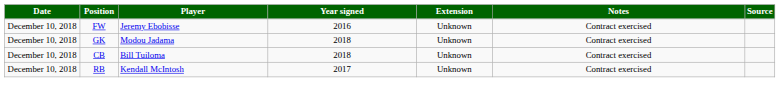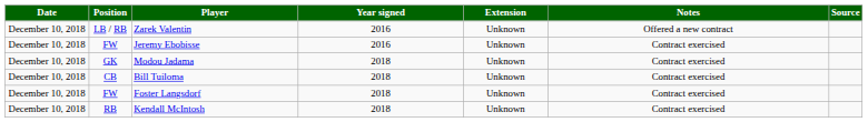 <table class="wikitable" style="text-align:center; font-size:90%; width:100%;">
 <tr>
 <th style="background:darkgreen; color:white; text-align:center; width:10%">Date</th>
 <th style="background:darkgreen; color:white; text-align:center; width:5%">Position</th>
 <th style="background:darkgreen; color:white; text-align:center; width:20%">Player</th>
 <th style="background:darkgreen; color:white; text-align:center; width:20%">Year signed</th>
 <th style="background:darkgreen; color:white; text-align:center; width:10%">Extension</th>
 <th style="background:darkgreen; color:white; text-align:center; width:34%">Notes</th>
 <th style="background:darkgreen; color:white; text-align:center; width:1%">Source</th>
+</tr>
+<tr>
+<td style="text-align:center;">December 10, 2018</td>
+<td style="text-align:center;"><a href='#'>LB</a> / <a href='#'>RB</a></td>
+<td align=left> <a href='#'>Zarek Valentin</a></td>
+<td style="text-align:center;">2016</td>
+<td style="text-align:center;">Unknown</td>
+<td>Offered a new contract</td>
+<td style="text-align:center;"></td>
 </tr>
 <tr>
 <td style="text-align:center;">December 10, 2018</td>
 <td style="text-align:center;"><a href='#'>FW</a></td>
 <td align=left> <a href='#'>Jeremy Ebobisse</a></td>
 <td style="text-align:center;">2016</td>
 <td style="text-align:center;">Unknown</td>
 <td>Contract exercised</td>
 <td style="text-align:center;"></td>
 </tr>
 <tr>
 <td style="text-align:center;">December 10, 2018</td>
 <td style="text-align:center;"><a href='#'>GK</a></td>
 <td align=left> <a href='#'>Modou Jadama</a></td>
 <td style="text-align:center;">2018</td>
 <td style="text-align:center;">Unknown</td>
 <td>Contract exercised</td>
 <td style="text-align:center;"></td>
 </tr>
 <tr>
 <td style="text-align:center;">December 10, 2018</td>
 <td style="text-align:center;"><a href='#'>CB</a></td>
 <td align=left> <a href='#'>Bill Tuiloma</a></td>
 <td style="text-align:center;">2018</td>
 <td style="text-align:center;">Unknown</td>
 <td>Contract exercised</td>
 <td style="text-align:center;"></td>
 </tr>
 <tr>
 <td style="text-align:center;">December 10, 2018</td>
+<td style="text-align:center;"><a href='#'>FW</a></td>
+<td align=left> <a href='#'>Foster Langsdorf</a></td>
+<td style="text-align:center;">2018</td>
+<td style="text-align:center;">Unknown</td>
+<td>Contract exercised</td>
+<td style="text-align:center;"></td>
+</tr>
+<tr>
+<td style="text-align:center;">December 10, 2018</td>
 <td style="text-align:center;"><a href='#'>RB</a></td>
 <td align=left> <a href='#'>Kendall McIntosh</a></td>
-<td style="text-align:center;">2017</td>
+<td style="text-align:center;">2018</td>
 <td style="text-align:center;">Unknown</td>
 <td>Contract exercised</td>
 <td style="text-align:center;"></td>
 </tr>
 </table>
